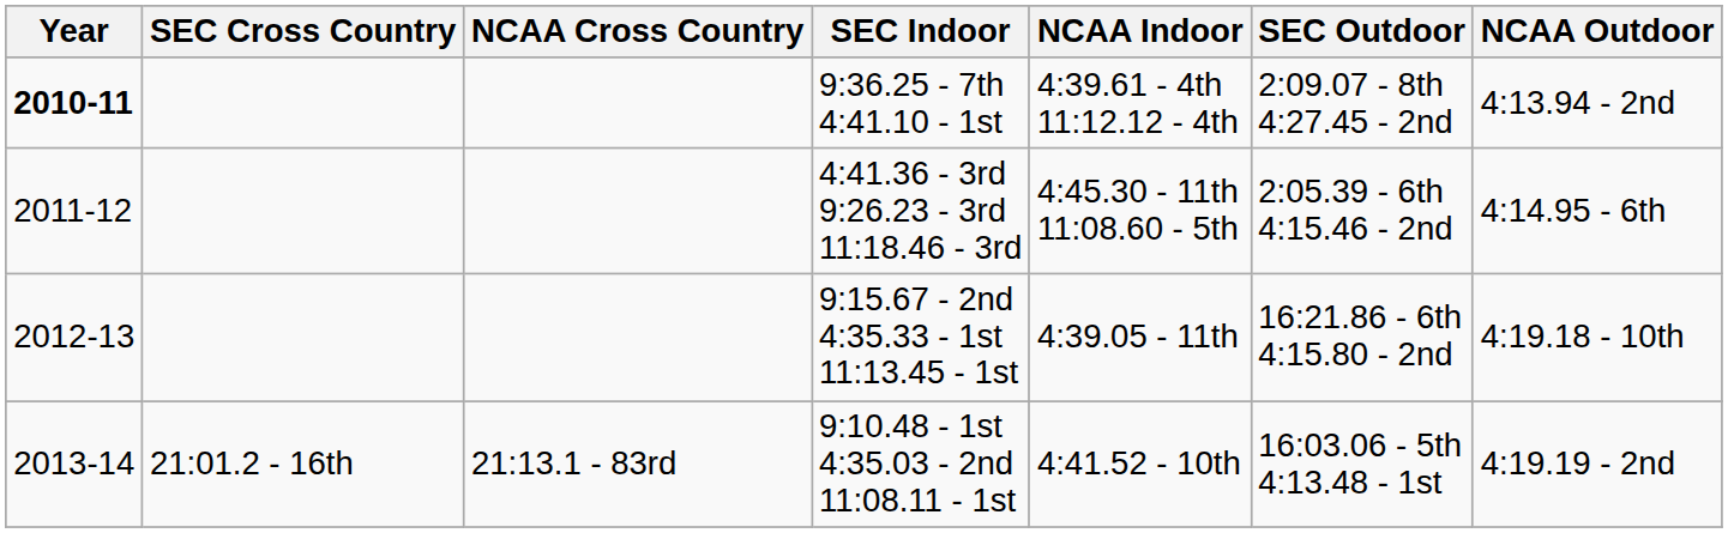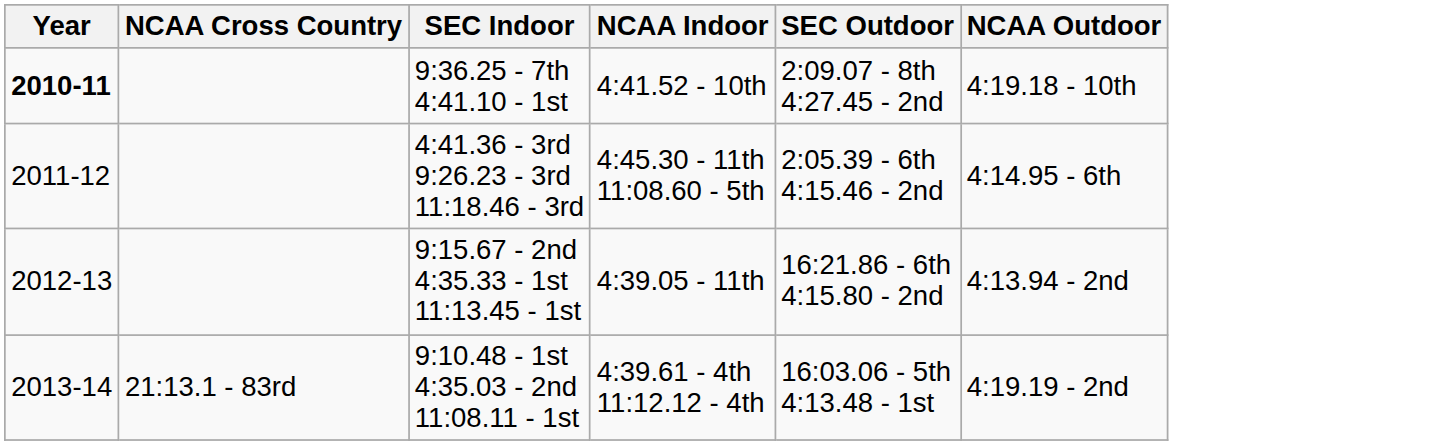 <table class="wikitable sortable">
 <tr>
 <th>Year</th>
-<th>SEC Cross Country</th>
 <th>NCAA Cross Country</th>
 <th>SEC Indoor</th>
 <th>NCAA Indoor</th>
 <th>SEC Outdoor</th>
 <th>NCAA Outdoor</th>
 </tr>
 <tr>
 <td><strong>2010-11</strong></td>
 <td></td>
-<td></td>
 <td>9:36.25 - 7th<br>4:41.10 - 1st</td>
-<td>4:39.61 - 4th<br>11:12.12 - 4th</td>
+<td>4:41.52 - 10th<br></td>
 <td>2:09.07 - 8th<br>4:27.45 - 2nd</td>
-<td>4:13.94 - 2nd</td>
+<td>4:19.18 - 10th</td>
 </tr>
 <tr>
 <td>2011-12</td>
-<td></td>
 <td></td>
 <td>4:41.36 - 3rd<br>9:26.23 - 3rd<br>11:18.46 - 3rd</td>
 <td>4:45.30 - 11th<br>11:08.60 - 5th</td>
 <td>2:05.39 - 6th<br>4:15.46 - 2nd</td>
 <td>4:14.95 - 6th</td>
 </tr>
 <tr>
 <td>2012-13</td>
 <td></td>
-<td></td>
 <td>9:15.67 - 2nd<br>4:35.33 - 1st<br>11:13.45 - 1st</td>
 <td>4:39.05 - 11th</td>
 <td>16:21.86 - 6th<br>4:15.80 - 2nd</td>
-<td>4:19.18 - 10th</td>
+<td>4:13.94 - 2nd</td>
 </tr>
 <tr>
 <td>2013-14</td>
-<td>21:01.2 - 16th</td>
 <td>21:13.1 - 83rd</td>
 <td>9:10.48 - 1st<br>4:35.03 - 2nd<br>11:08.11 - 1st</td>
-<td>4:41.52 - 10th<br></td>
+<td>4:39.61 - 4th<br>11:12.12 - 4th</td>
 <td>16:03.06 - 5th<br>4:13.48 - 1st</td>
 <td>4:19.19 - 2nd</td>
 </tr>
 </table>
